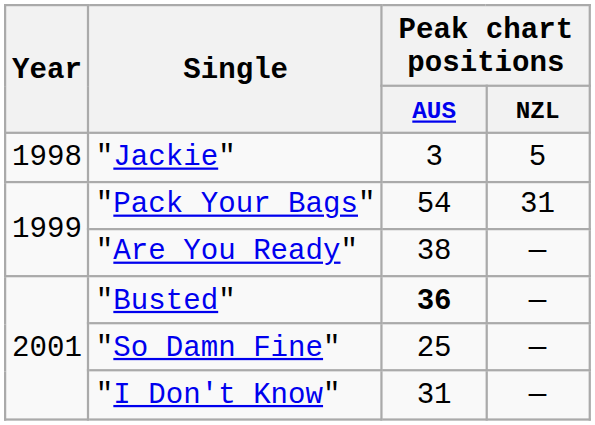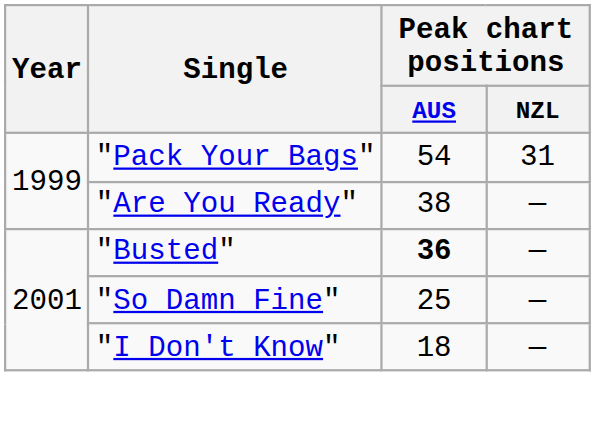 <table class="wikitable">
 <tr>
 <th rowspan="2">Year</th>
 <th rowspan="2">Single</th>
 <th colspan="2">Peak chart positions</th>
 </tr>
 <tr>
 <th width="40"><small><a href='#'>AUS</a></small><br></th>
 <th width="40"><small>NZL</small><br></th>
-</tr>
-<tr>
-<td>1998</td>
-<td>"<a href='#'>Jackie</a>"</td>
-<td align="center">3</td>
-<td align="center">5</td>
 </tr>
 <tr>
 <td rowspan="2">1999</td>
 <td>"<a href='#'>Pack Your Bags</a>"</td>
 <td align="center">54</td>
 <td align="center">31</td>
 </tr>
 <tr>
 <td>"<a href='#'>Are You Ready</a>"</td>
 <td align="center">38</td>
 <td align="center">—</td>
 </tr>
 <tr>
 <td rowspan="3">2001</td>
 <td>"<a href='#'>Busted</a>"</td>
 <td align="center"><strong>36</strong></td>
 <td align="center">—</td>
 </tr>
 <tr>
 <td>"<a href='#'>So Damn Fine</a>"</td>
 <td align="center">25</td>
 <td align="center">—</td>
 </tr>
 <tr>
 <td>"<a href='#'>I Don't Know</a>"</td>
-<td align="center">31</td>
+<td align="center">18</td>
 <td align="center">—</td>
 </tr>
 </table>
